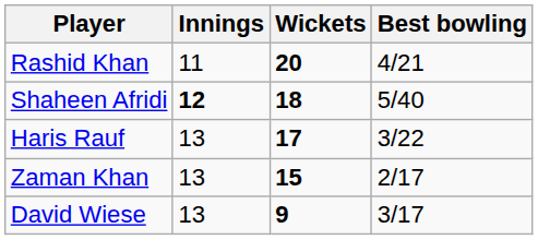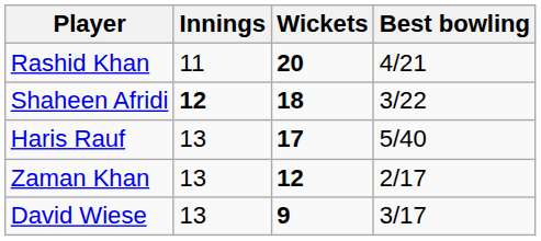 <table class="wikitable">
 <tr>
 <th>Player</th>
 <th>Innings</th>
 <th>Wickets</th>
 <th>Best bowling</th>
 </tr>
 <tr>
 <td><a href='#'>Rashid Khan</a></td>
 <td>11</td>
 <td><strong>20</strong></td>
 <td>4/21</td>
 </tr>
 <tr>
 <td><a href='#'>Shaheen Afridi</a></td>
 <td><strong>12</strong></td>
 <td><strong>18</strong></td>
-<td>5/40</td>
+<td>3/22</td>
 </tr>
 <tr>
 <td><a href='#'>Haris Rauf</a></td>
 <td>13</td>
 <td><strong>17</strong></td>
-<td>3/22</td>
+<td>5/40</td>
 </tr>
 <tr>
 <td><a href='#'>Zaman Khan</a></td>
 <td>13</td>
-<td><strong>15</strong></td>
+<td><strong>12</strong></td>
 <td>2/17</td>
 </tr>
 <tr>
 <td><a href='#'>David Wiese</a></td>
 <td>13</td>
 <td><strong>9</strong></td>
 <td>3/17</td>
 </tr>
 </table>
